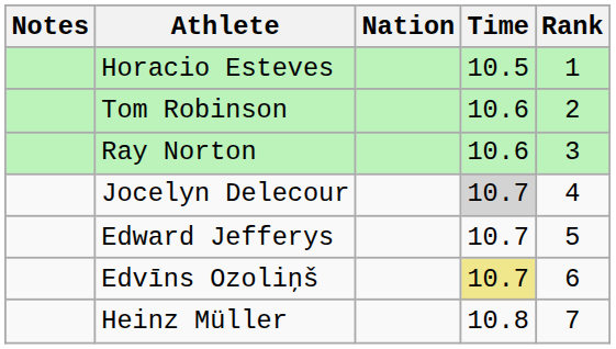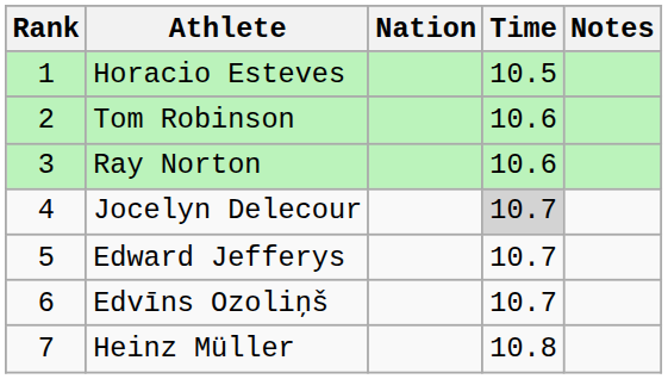 <table class="wikitable sortable" style="text-align:center">
 <tr>
-<th>Notes</th>
+<th>Rank</th>
 <th>Athlete</th>
 <th>Nation</th>
 <th>Time</th>
-<th>Rank</th>
+<th>Notes</th>
 </tr>
 <tr bgcolor=bbf3bb>
-<td></td>
+<td>1</td>
 <td align=left>Horacio Esteves</td>
 <td align=left></td>
 <td>10.5</td>
-<td>1</td>
+<td></td>
 </tr>
 <tr bgcolor=bbf3bb>
-<td></td>
+<td>2</td>
 <td align=left>Tom Robinson</td>
 <td align=left></td>
 <td>10.6</td>
-<td>2</td>
+<td></td>
 </tr>
 <tr bgcolor=bbf3bb>
-<td></td>
+<td>3</td>
 <td align=left>Ray Norton</td>
 <td align=left></td>
 <td>10.6</td>
-<td>3</td>
+<td></td>
 </tr>
 <tr>
-<td></td>
+<td>4</td>
 <td align=left>Jocelyn Delecour</td>
 <td align=left></td>
 <td style="background: lightgrey;">10.7</td>
-<td>4</td>
+<td></td>
 </tr>
 <tr>
-<td></td>
+<td>5</td>
 <td align=left>Edward Jefferys</td>
 <td align=left></td>
 <td>10.7</td>
-<td>5</td>
+<td></td>
 </tr>
 <tr>
-<td></td>
+<td>6</td>
 <td align=left>Edvīns Ozoliņš</td>
 <td align=left></td>
-<td style="background: khaki;">10.7</td>
-<td>6</td>
+<td>10.7</td>
+<td></td>
 </tr>
 <tr>
-<td></td>
+<td>7</td>
 <td align=left>Heinz Müller</td>
 <td align=left></td>
 <td>10.8</td>
-<td>7</td>
+<td></td>
 </tr>
 </table>
